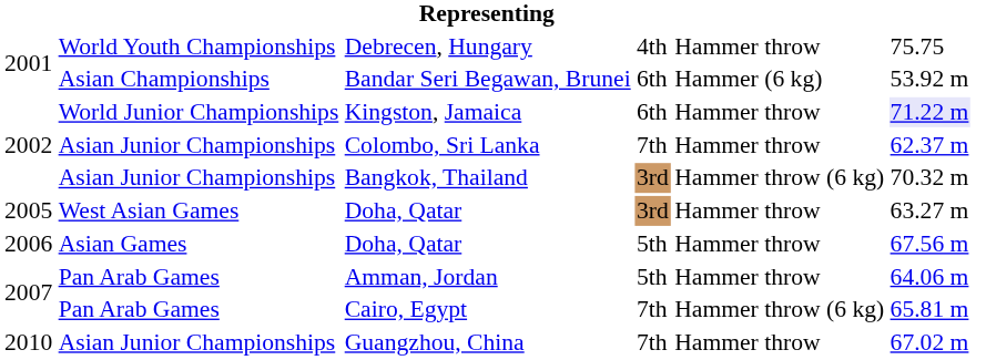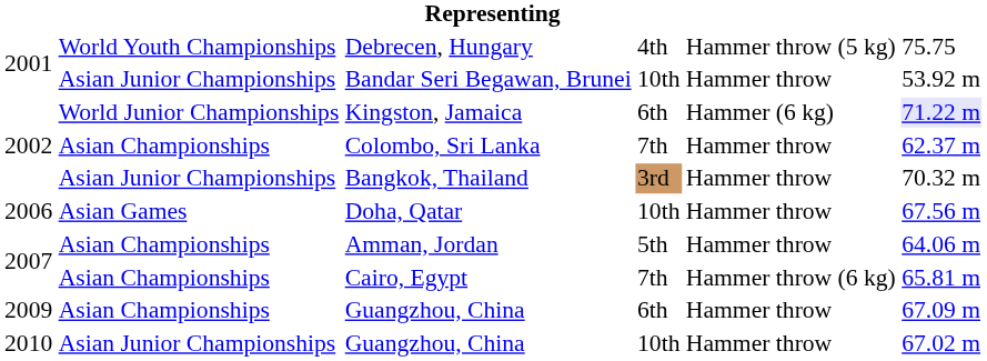 <table>
 <tr>
 <th colspan="6">Representing </th>
 </tr>
 <tr>
 <td rowspan=2>2001</td>
 <td><a href='#'>World Youth Championships</a></td>
 <td><a href='#'>Debrecen</a>, <a href='#'>Hungary</a></td>
 <td>4th</td>
-<td>Hammer throw</td>
+<td>Hammer throw (5 kg)</td>
 <td>75.75</td>
 </tr>
 <tr>
-<td><a href='#'>Asian Championships</a></td>
+<td><a href='#'>Asian Junior Championships</a></td>
 <td><a href='#'>Bandar Seri Begawan, Brunei</a></td>
-<td>6th</td>
-<td>Hammer (6 kg)</td>
+<td>10th</td>
+<td>Hammer throw</td>
 <td>53.92 m</td>
 </tr>
 <tr>
 <td rowspan=3>2002</td>
 <td><a href='#'>World Junior Championships</a></td>
 <td><a href='#'>Kingston</a>, <a href='#'>Jamaica</a></td>
 <td>6th</td>
-<td>Hammer throw</td>
+<td>Hammer (6 kg)</td>
 <td style="background: lavender;"><a href='#'>71.22 m</a></td>
 </tr>
 <tr>
-<td><a href='#'>Asian Junior Championships</a></td>
+<td><a href='#'>Asian Championships</a></td>
 <td><a href='#'>Colombo, Sri Lanka</a></td>
 <td>7th</td>
 <td>Hammer throw</td>
 <td><a href='#'>62.37 m</a></td>
 </tr>
 <tr>
 <td><a href='#'>Asian Junior Championships</a></td>
 <td><a href='#'>Bangkok, Thailand</a></td>
 <td bgcolor=cc9966>3rd</td>
-<td>Hammer throw (6 kg)</td>
+<td>Hammer throw</td>
 <td>70.32 m</td>
-</tr>
-<tr>
-<td>2005</td>
-<td><a href='#'>West Asian Games</a></td>
-<td><a href='#'>Doha, Qatar</a></td>
-<td bgcolor=cc9966>3rd</td>
-<td>Hammer throw</td>
-<td>63.27 m</td>
 </tr>
 <tr>
 <td>2006</td>
 <td><a href='#'>Asian Games</a></td>
 <td><a href='#'>Doha, Qatar</a></td>
-<td>5th</td>
+<td>10th</td>
 <td>Hammer throw</td>
 <td><a href='#'>67.56 m</a></td>
 </tr>
 <tr>
 <td rowspan=2>2007</td>
-<td><a href='#'>Pan Arab Games</a></td>
+<td><a href='#'>Asian Championships</a></td>
 <td><a href='#'>Amman, Jordan</a></td>
 <td>5th</td>
 <td>Hammer throw</td>
 <td><a href='#'>64.06 m</a></td>
 </tr>
 <tr>
-<td><a href='#'>Pan Arab Games</a></td>
+<td><a href='#'>Asian Championships</a></td>
 <td><a href='#'>Cairo, Egypt</a></td>
 <td>7th</td>
 <td>Hammer throw (6 kg)</td>
 <td><a href='#'>65.81 m</a></td>
 </tr>
 <tr>
+<td>2009</td>
+<td><a href='#'>Asian Championships</a></td>
+<td><a href='#'>Guangzhou, China</a></td>
+<td>6th</td>
+<td>Hammer throw</td>
+<td><a href='#'>67.09 m</a></td>
+</tr>
+<tr>
 <td>2010</td>
 <td><a href='#'>Asian Junior Championships</a></td>
 <td><a href='#'>Guangzhou, China</a></td>
-<td>7th</td>
+<td>10th</td>
 <td>Hammer throw</td>
 <td><a href='#'>67.02 m</a></td>
 </tr>
 </table>
